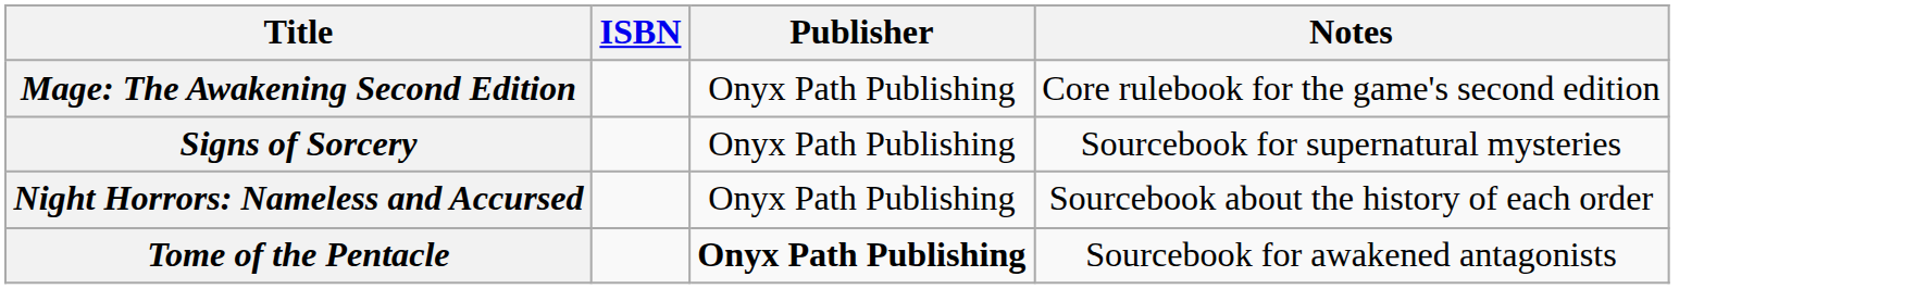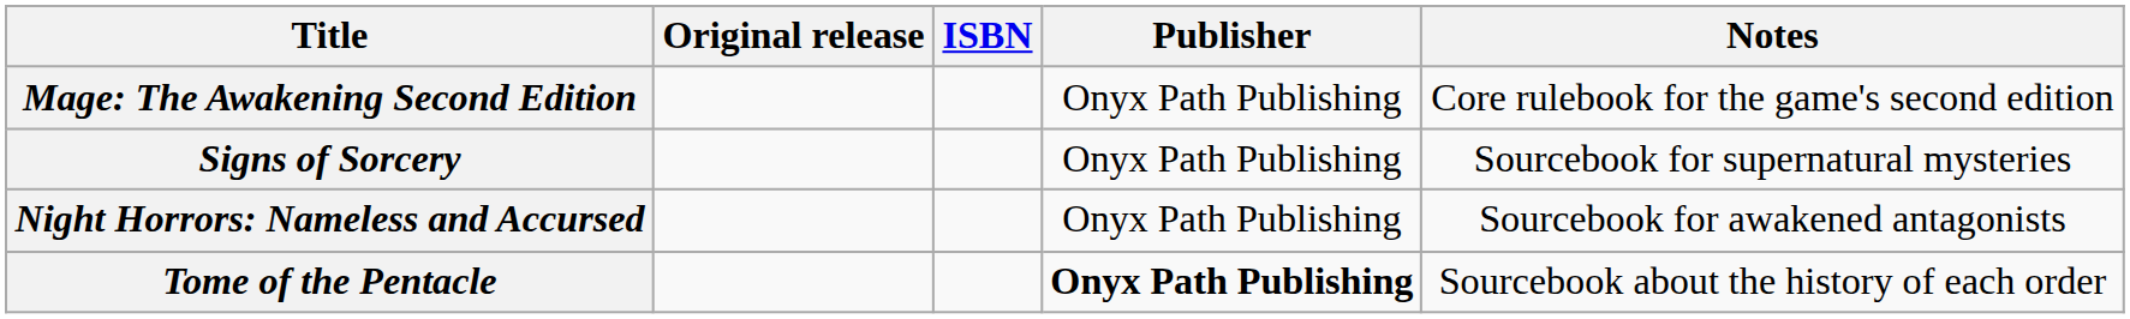 <table class="wikitable sortable">
 <tr>
 <th scope="col">Title</th>
+<th scope="col">Original release</th>
 <th scope="col"><a href='#'>ISBN</a></th>
 <th scope="col">Publisher</th>
 <th scope="col">Notes</th>
 </tr>
 <tr style="text-align: center;">
 <th scope="row"><em>Mage: The Awakening Second Edition</em></th>
 <td></td>
+<td></td>
 <td>Onyx Path Publishing</td>
 <td>Core rulebook for the game's second edition</td>
 </tr>
 <tr style="text-align: center;">
 <th scope="row"><em>Signs of Sorcery</em></th>
+<td></td>
 <td></td>
 <td>Onyx Path Publishing</td>
 <td>Sourcebook for supernatural mysteries</td>
 </tr>
 <tr style="text-align: center;">
 <th scope="row"><em>Night Horrors: Nameless and Accursed</em></th>
 <td></td>
+<td></td>
 <td>Onyx Path Publishing</td>
-<td>Sourcebook about the history of each order</td>
+<td>Sourcebook for awakened antagonists</td>
 </tr>
 <tr style="text-align: center;">
 <th scope="row"><em>Tome of the Pentacle</em></th>
 <td></td>
+<td></td>
 <td><strong>Onyx Path Publishing</strong></td>
-<td>Sourcebook for awakened antagonists</td>
+<td>Sourcebook about the history of each order</td>
 </tr>
 </table>
